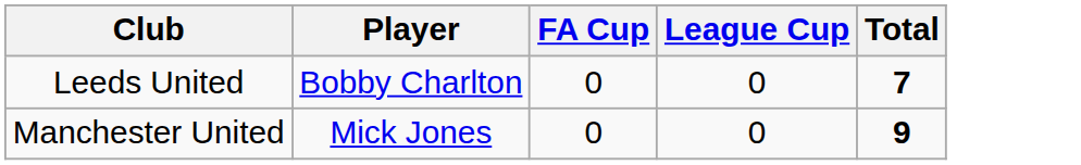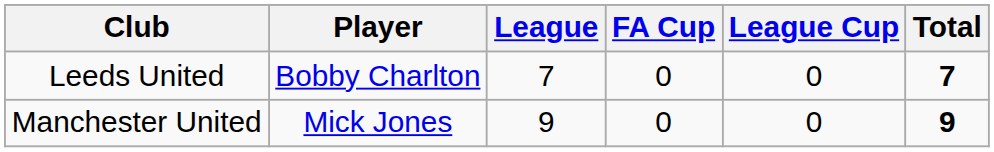 <table class="wikitable" style="text-align:center">
 <tr>
 <th>Club</th>
 <th>Player</th>
+<th><a href='#'>League</a></th>
 <th><a href='#'>FA Cup</a></th>
 <th><a href='#'>League Cup</a></th>
 <th>Total</th>
 </tr>
 <tr>
 <td>Leeds United</td>
 <td><a href='#'>Bobby Charlton</a></td>
+<td>7</td>
 <td>0</td>
 <td>0</td>
 <td><strong>7</strong></td>
 </tr>
 <tr>
 <td>Manchester United</td>
 <td><a href='#'>Mick Jones</a></td>
+<td>9</td>
 <td>0</td>
 <td>0</td>
 <td><strong>9</strong></td>
 </tr>
 </table>
